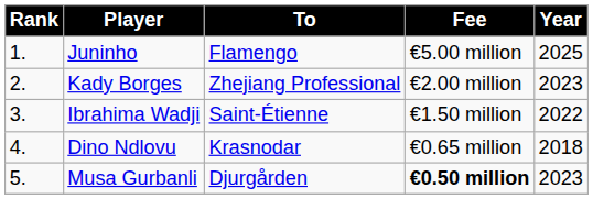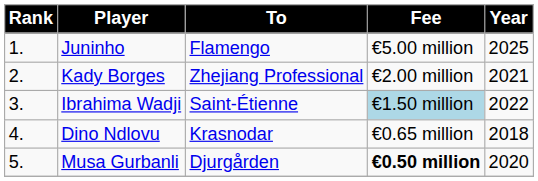 <table border="0" class="wikitable">
 <tr>
 <th style="color:white; background:#000000 ;">Rank</th>
 <th style="color:white; background:#000000 ;">Player</th>
 <th style="color:white; background:#000000 ;">To</th>
 <th style="color:white; background:#000000 ;">Fee</th>
 <th style="color:white; background:#000000 ;">Year</th>
 </tr>
 <tr>
 <td>1.</td>
 <td> <a href='#'>Juninho</a></td>
 <td> <a href='#'>Flamengo</a></td>
 <td>€5.00 million</td>
 <td>2025</td>
 </tr>
 <tr>
 <td>2.</td>
 <td> <a href='#'>Kady Borges</a></td>
 <td> <a href='#'>Zhejiang Professional</a></td>
 <td>€2.00 million</td>
-<td>2023</td>
+<td>2021</td>
 </tr>
 <tr>
 <td>3.</td>
 <td> <a href='#'>Ibrahima Wadji</a></td>
 <td> <a href='#'>Saint-Étienne</a></td>
-<td>€1.50 million</td>
+<td style="background: lightblue;">€1.50 million</td>
 <td>2022</td>
 </tr>
 <tr>
 <td>4.</td>
 <td> <a href='#'>Dino Ndlovu</a></td>
 <td> <a href='#'>Krasnodar</a></td>
 <td>€0.65 million</td>
 <td>2018</td>
 </tr>
 <tr>
 <td>5.</td>
 <td> <a href='#'>Musa Gurbanli</a></td>
 <td> <a href='#'>Djurgården</a></td>
 <td><strong>€0.50 million</strong></td>
-<td>2023</td>
+<td>2020</td>
 </tr>
 <tr>
 </tr>
 </table>
